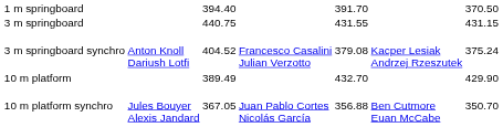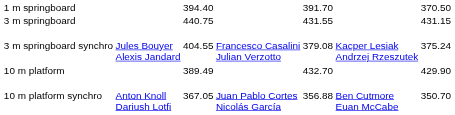 <table>
 <tr>
 <td>1 m springboard<br></td>
 <td></td>
 <td>394.40</td>
 <td></td>
 <td>391.70</td>
 <td></td>
 <td>370.50</td>
 </tr>
 <tr>
 <td>3 m springboard<br></td>
 <td></td>
 <td>440.75</td>
 <td></td>
 <td>431.55</td>
 <td></td>
 <td>431.15</td>
 </tr>
 <tr>
 <td>3 m springboard synchro<br></td>
-<td valign=top><br><a href='#'>Anton Knoll</a><br><a href='#'>Dariush Lotfi</a></td>
-<td>404.52</td>
+<td valign=top><br><a href='#'>Jules Bouyer</a><br><a href='#'>Alexis Jandard</a></td>
+<td>404.55</td>
 <td valign=top><br><a href='#'>Francesco Casalini</a><br><a href='#'>Julian Verzotto</a></td>
 <td>379.08</td>
 <td valign=top><br><a href='#'>Kacper Lesiak</a><br><a href='#'>Andrzej Rzeszutek</a></td>
 <td>375.24</td>
 </tr>
 <tr>
 <td>10 m platform<br></td>
 <td></td>
 <td>389.49</td>
 <td></td>
 <td>432.70</td>
 <td></td>
 <td>429.90</td>
 </tr>
 <tr>
 <td>10 m platform synchro<br></td>
-<td valign=top><br><a href='#'>Jules Bouyer</a><br><a href='#'>Alexis Jandard</a></td>
+<td valign=top><br><a href='#'>Anton Knoll</a><br><a href='#'>Dariush Lotfi</a></td>
 <td>367.05</td>
 <td valign=top><br><a href='#'>Juan Pablo Cortes</a><br><a href='#'>Nicolás García</a></td>
 <td>356.88</td>
 <td valign=top><br><a href='#'>Ben Cutmore</a><br><a href='#'>Euan McCabe</a></td>
 <td>350.70</td>
 </tr>
 </table>
